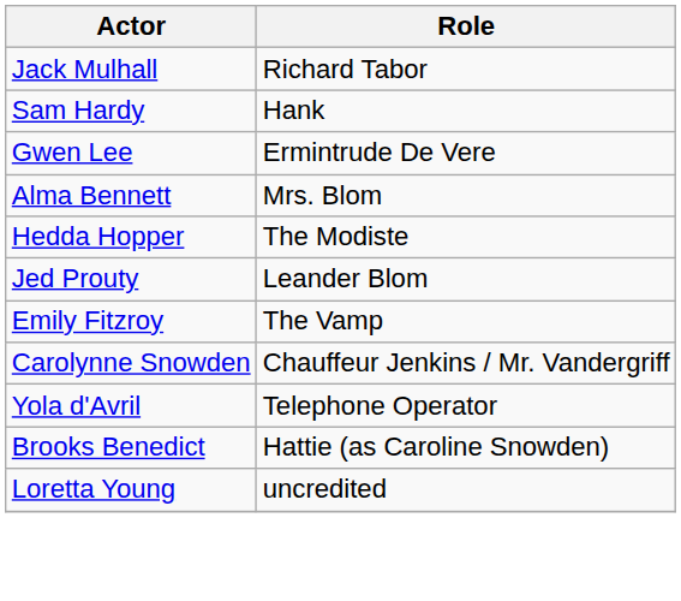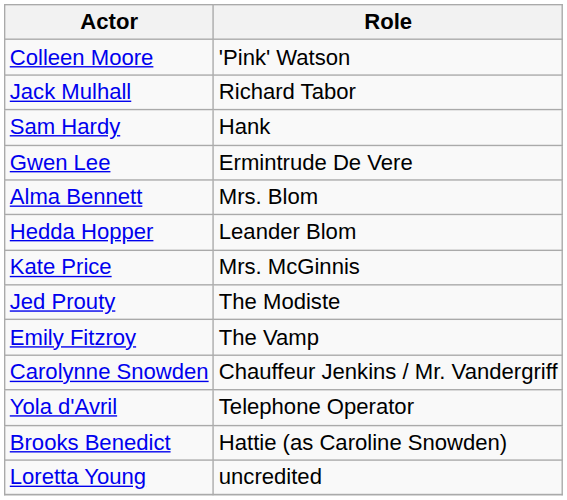 <table class="wikitable">
 <tr>
 <th>Actor</th>
 <th>Role</th>
+</tr>
+<tr>
+<td><a href='#'>Colleen Moore</a></td>
+<td>'Pink' Watson</td>
 </tr>
 <tr>
 <td><a href='#'>Jack Mulhall</a></td>
 <td>Richard Tabor</td>
 </tr>
 <tr>
 <td><a href='#'>Sam Hardy</a></td>
 <td>Hank</td>
 </tr>
 <tr>
 <td><a href='#'>Gwen Lee</a></td>
 <td>Ermintrude De Vere</td>
 </tr>
 <tr>
 <td><a href='#'>Alma Bennett</a></td>
 <td>Mrs. Blom</td>
 </tr>
 <tr>
 <td><a href='#'>Hedda Hopper</a></td>
-<td>The Modiste</td>
+<td>Leander Blom</td>
+</tr>
+<tr>
+<td><a href='#'>Kate Price</a></td>
+<td>Mrs. McGinnis</td>
 </tr>
 <tr>
 <td><a href='#'>Jed Prouty</a></td>
-<td>Leander Blom</td>
+<td>The Modiste</td>
 </tr>
 <tr>
 <td><a href='#'>Emily Fitzroy</a></td>
 <td>The Vamp</td>
 </tr>
 <tr>
 <td><a href='#'>Carolynne Snowden</a></td>
 <td>Chauffeur Jenkins / Mr. Vandergriff</td>
 </tr>
 <tr>
 <td><a href='#'>Yola d'Avril</a></td>
 <td>Telephone Operator</td>
 </tr>
 <tr>
 <td><a href='#'>Brooks Benedict</a></td>
 <td>Hattie (as Caroline Snowden)</td>
 </tr>
 <tr>
 <td><a href='#'>Loretta Young</a></td>
 <td>uncredited</td>
 </tr>
 <tr>
 </tr>
 </table>
